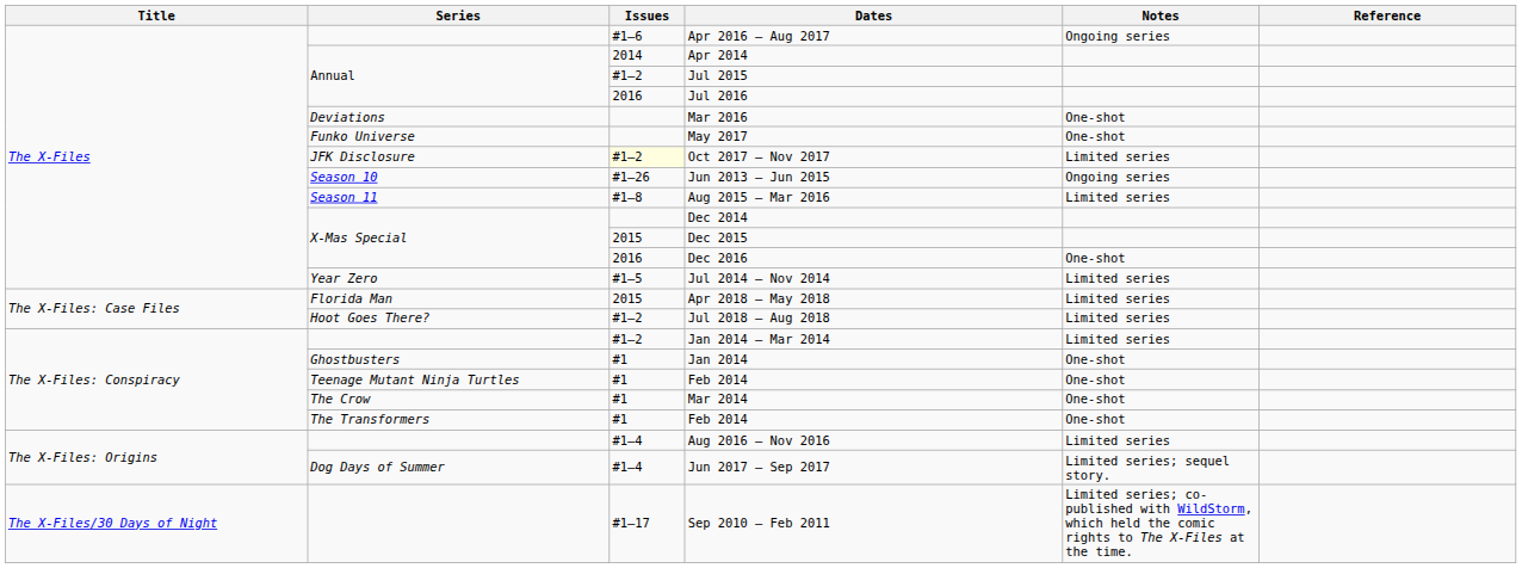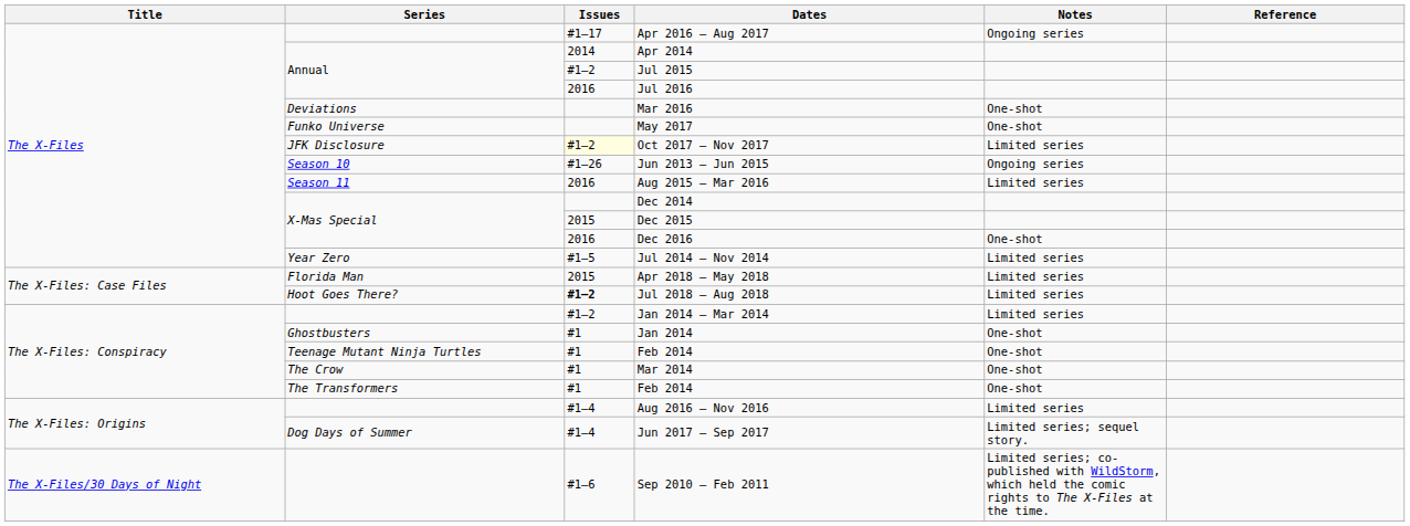 <table class="wikitable sortable" style="width:100%;">
 <tr>
 <th width=20%>Title</th>
 <th width=20%>Series</th>
 <th width=5%>Issues</th>
 <th width=25%>Dates</th>
 <th width=13%>Notes</th>
 <th>Reference</th>
 </tr>
 <tr>
 <td rowspan="13"><em><a href='#'>The X-Files</a></em></td>
 <td></td>
-<td>#1–6</td>
+<td>#1–17</td>
 <td>Apr 2016 – Aug 2017</td>
 <td>Ongoing series</td>
 <td></td>
 </tr>
 <tr>
 <td rowspan="3">Annual</td>
 <td>2014</td>
 <td>Apr 2014</td>
 <td></td>
 <td></td>
 </tr>
 <tr>
 <td>#1–2</td>
 <td>Jul 2015</td>
 <td></td>
 <td></td>
 </tr>
 <tr>
 <td>2016</td>
 <td>Jul 2016</td>
 <td></td>
 <td></td>
 </tr>
 <tr>
 <td><em>Deviations</em></td>
 <td></td>
 <td>Mar 2016</td>
 <td>One-shot</td>
 <td></td>
 </tr>
 <tr>
 <td><em>Funko Universe</em></td>
 <td></td>
 <td>May 2017</td>
 <td>One-shot</td>
 <td></td>
 </tr>
 <tr>
 <td><em>JFK Disclosure</em></td>
 <td style="background: lightyellow;">#1–2</td>
 <td>Oct 2017 – Nov 2017</td>
 <td>Limited series</td>
 <td></td>
 </tr>
 <tr>
 <td><em><a href='#'>Season 10</a></em></td>
 <td>#1–26</td>
 <td>Jun 2013 – Jun 2015</td>
 <td>Ongoing series</td>
 <td></td>
 </tr>
 <tr>
 <td><em><a href='#'>Season 11</a></em></td>
-<td>#1–8</td>
+<td>2016</td>
 <td>Aug 2015 – Mar 2016</td>
 <td>Limited series</td>
 <td></td>
 </tr>
 <tr>
 <td rowspan="3"><em>X-Mas Special</em></td>
 <td></td>
 <td>Dec 2014</td>
 <td></td>
 <td></td>
 </tr>
 <tr>
 <td>2015</td>
 <td>Dec 2015</td>
 <td></td>
 <td></td>
 </tr>
 <tr>
 <td>2016</td>
 <td>Dec 2016</td>
 <td>One-shot</td>
 <td></td>
 </tr>
 <tr>
 <td><em>Year Zero</em></td>
 <td>#1–5</td>
 <td>Jul 2014 – Nov 2014</td>
 <td>Limited series</td>
 <td></td>
 </tr>
 <tr>
 <td rowspan="2"><em>The X-Files: Case Files</em></td>
 <td><em>Florida Man</em></td>
 <td>2015</td>
 <td>Apr 2018 – May 2018</td>
 <td>Limited series</td>
 <td></td>
 </tr>
 <tr>
 <td><em>Hoot Goes There?</em></td>
-<td>#1–2</td>
+<td><strong>#1–2</strong></td>
 <td>Jul 2018 – Aug 2018</td>
 <td>Limited series</td>
 <td></td>
 </tr>
 <tr>
 <td rowspan="5"><em>The X-Files: Conspiracy</em></td>
 <td></td>
 <td>#1–2</td>
 <td>Jan 2014 – Mar 2014</td>
 <td>Limited series</td>
 <td></td>
 </tr>
 <tr>
 <td><em>Ghostbusters</em></td>
 <td>#1</td>
 <td>Jan 2014</td>
 <td>One-shot</td>
 <td></td>
 </tr>
 <tr>
 <td><em>Teenage Mutant Ninja Turtles</em></td>
 <td>#1</td>
 <td>Feb 2014</td>
 <td>One-shot</td>
 <td></td>
 </tr>
 <tr>
 <td><em>The Crow</em></td>
 <td>#1</td>
 <td>Mar 2014</td>
 <td>One-shot</td>
 <td></td>
 </tr>
 <tr>
 <td><em>The Transformers</em></td>
 <td>#1</td>
 <td>Feb 2014</td>
 <td>One-shot</td>
 <td></td>
 </tr>
 <tr>
 <td rowspan="2"><em>The X-Files: Origins</em></td>
 <td></td>
 <td>#1–4</td>
 <td>Aug 2016 – Nov 2016</td>
 <td>Limited series</td>
 <td></td>
 </tr>
 <tr>
 <td><em>Dog Days of Summer</em></td>
 <td>#1–4</td>
 <td>Jun 2017 – Sep 2017</td>
 <td>Limited series; sequel story.</td>
 <td></td>
 </tr>
 <tr>
 <td><em><a href='#'>The X-Files/30 Days of Night</a></em></td>
 <td></td>
-<td>#1–17</td>
+<td>#1–6</td>
 <td>Sep 2010 – Feb 2011</td>
 <td>Limited series; co-published with <a href='#'>WildStorm</a>, which held the comic rights to <em>The X-Files</em> at the time.</td>
 <td></td>
 </tr>
 </table>
